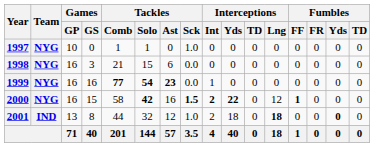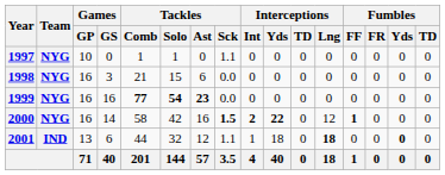 <table class="wikitable" style="text-align:center">
 <tr>
 <th rowspan="2">Year</th>
 <th rowspan="2">Team</th>
 <th colspan="2">Games</th>
 <th colspan="4">Tackles</th>
 <th colspan="4">Interceptions</th>
 <th colspan="4">Fumbles</th>
 </tr>
 <tr>
 <th>GP</th>
 <th>GS</th>
 <th>Comb</th>
 <th>Solo</th>
 <th>Ast</th>
 <th>Sck</th>
 <th>Int</th>
 <th>Yds</th>
 <th>TD</th>
 <th>Lng</th>
 <th>FF</th>
 <th>FR</th>
 <th>Yds</th>
 <th>TD</th>
 </tr>
 <tr>
 <th><a href='#'>1997</a></th>
 <th><a href='#'>NYG</a></th>
 <td>10</td>
 <td>0</td>
 <td>1</td>
 <td>1</td>
 <td>0</td>
-<td>1.0</td>
+<td>1.1</td>
 <td>0</td>
 <td>0</td>
 <td>0</td>
 <td>0</td>
 <td>0</td>
 <td>0</td>
 <td>0</td>
 <td>0</td>
 </tr>
 <tr>
 <th><a href='#'>1998</a></th>
 <th><a href='#'>NYG</a></th>
 <td>16</td>
 <td>3</td>
 <td>21</td>
 <td>15</td>
 <td>6</td>
 <td>0.0</td>
 <td>0</td>
 <td>0</td>
 <td>0</td>
 <td>0</td>
 <td>0</td>
 <td>0</td>
 <td>0</td>
 <td>0</td>
 </tr>
 <tr>
 <th><a href='#'>1999</a></th>
 <th><a href='#'>NYG</a></th>
 <td>16</td>
 <td>16</td>
 <td><strong>77</strong></td>
 <td><strong>54</strong></td>
 <td><strong>23</strong></td>
 <td>0.0</td>
-<td>1</td>
+<td>0</td>
 <td>0</td>
 <td>0</td>
 <td>0</td>
 <td>0</td>
 <td>0</td>
 <td>0</td>
 <td>0</td>
 </tr>
 <tr>
 <th><a href='#'>2000</a></th>
 <th><a href='#'>NYG</a></th>
 <td>16</td>
-<td>15</td>
+<td>14</td>
 <td>58</td>
-<td><strong>42</strong></td>
+<td>42</td>
 <td>16</td>
 <td><strong>1.5</strong></td>
 <td><strong>2</strong></td>
 <td><strong>22</strong></td>
 <td>0</td>
 <td>12</td>
 <td><strong>1</strong></td>
 <td>0</td>
 <td>0</td>
 <td>0</td>
 </tr>
 <tr>
 <th><a href='#'>2001</a></th>
 <th><a href='#'>IND</a></th>
 <td>13</td>
-<td>8</td>
+<td>6</td>
 <td>44</td>
 <td>32</td>
 <td>12</td>
-<td>1.0</td>
-<td>2</td>
+<td>1.1</td>
+<td>1</td>
 <td>18</td>
 <td>0</td>
 <td><strong>18</strong></td>
 <td>0</td>
 <td>0</td>
 <td><strong>0</strong></td>
 <td>0</td>
 </tr>
 <tr>
 <th colspan="2"></th>
 <th>71</th>
 <th>40</th>
 <th>201</th>
 <th>144</th>
 <th>57</th>
 <th>3.5</th>
 <th>4</th>
 <th>40</th>
 <th>0</th>
 <th>18</th>
 <th>1</th>
 <th>0</th>
 <th>0</th>
 <th>0</th>
 </tr>
 </table>
